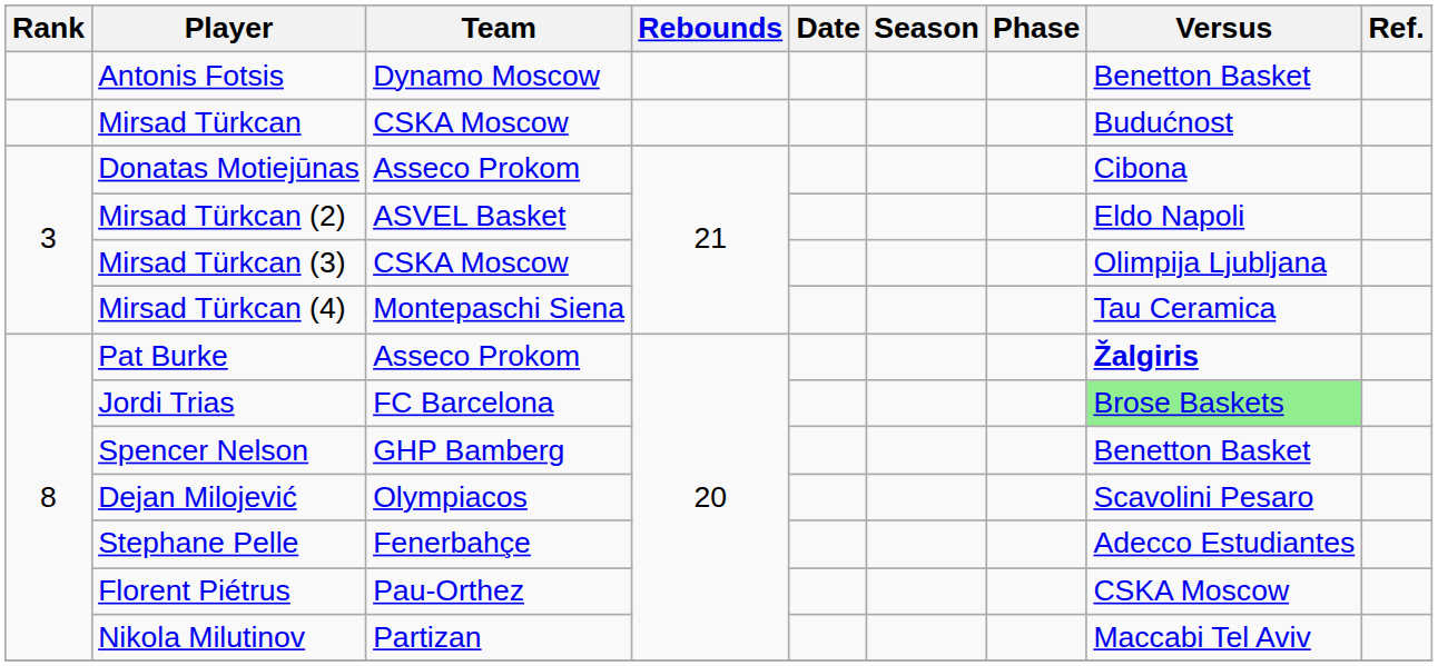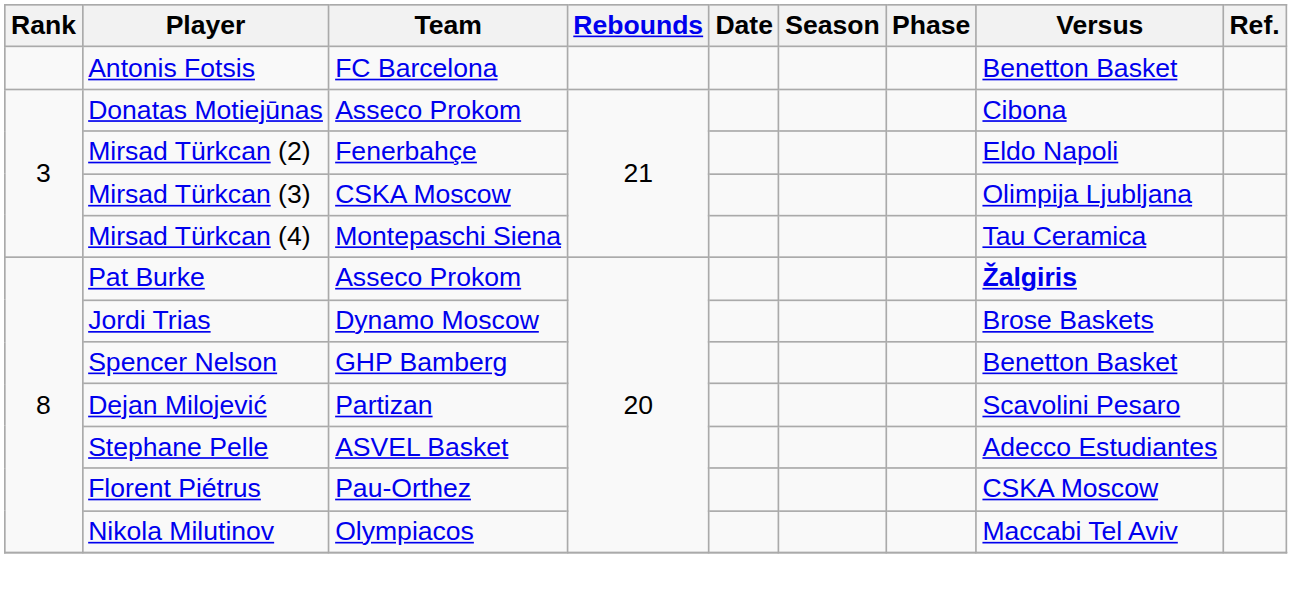 <table class="wikitable sortable">
 <tr>
 <th>Rank</th>
 <th>Player</th>
 <th>Team</th>
 <th><a href='#'>Rebounds</a></th>
 <th>Date</th>
 <th>Season</th>
 <th>Phase</th>
 <th>Versus</th>
 <th>Ref.</th>
 </tr>
 <tr>
 <td></td>
 <td> <a href='#'>Antonis Fotsis</a></td>
-<td> <a href='#'>Dynamo Moscow</a></td>
+<td> <a href='#'>FC Barcelona</a></td>
 <td></td>
 <td></td>
 <td></td>
 <td></td>
 <td> <a href='#'>Benetton Basket</a></td>
-<td></td>
-</tr>
-<tr>
-<td></td>
-<td> <a href='#'>Mirsad Türkcan</a></td>
-<td> <a href='#'>CSKA Moscow</a></td>
-<td></td>
-<td></td>
-<td></td>
-<td></td>
-<td> <a href='#'>Budućnost</a></td>
 <td></td>
 </tr>
 <tr>
 <td rowspan=4 style="text-align:center;">3</td>
 <td> <a href='#'>Donatas Motiejūnas</a></td>
 <td> <a href='#'>Asseco Prokom</a></td>
 <td rowspan=4 style="text-align:center;">21</td>
 <td></td>
 <td></td>
 <td></td>
 <td> <a href='#'>Cibona</a></td>
 <td></td>
 </tr>
 <tr>
 <td> <a href='#'>Mirsad Türkcan</a> (2)</td>
-<td> <a href='#'>ASVEL Basket</a></td>
+<td> <a href='#'>Fenerbahçe</a></td>
 <td></td>
 <td></td>
 <td></td>
 <td> <a href='#'>Eldo Napoli</a></td>
 <td></td>
 </tr>
 <tr>
 <td> <a href='#'>Mirsad Türkcan</a> (3)</td>
 <td> <a href='#'>CSKA Moscow</a></td>
 <td></td>
 <td></td>
 <td></td>
 <td> <a href='#'>Olimpija Ljubljana</a></td>
 <td></td>
 </tr>
 <tr>
 <td> <a href='#'>Mirsad Türkcan</a> (4)</td>
 <td> <a href='#'>Montepaschi Siena</a></td>
 <td></td>
 <td></td>
 <td></td>
 <td> <a href='#'>Tau Ceramica</a></td>
 <td></td>
 </tr>
 <tr>
 <td rowspan=7 style="text-align:center;">8</td>
 <td> <a href='#'>Pat Burke</a></td>
 <td> <a href='#'>Asseco Prokom</a></td>
 <td rowspan=7 style="text-align:center;">20</td>
 <td></td>
 <td></td>
 <td></td>
 <td><strong> <a href='#'>Žalgiris</a></strong></td>
 <td></td>
 </tr>
 <tr>
 <td> <a href='#'>Jordi Trias</a></td>
-<td> <a href='#'>FC Barcelona</a></td>
+<td> <a href='#'>Dynamo Moscow</a></td>
 <td></td>
 <td></td>
 <td></td>
-<td style="background: lightgreen;"> <a href='#'>Brose Baskets</a></td>
+<td> <a href='#'>Brose Baskets</a></td>
 <td></td>
 </tr>
 <tr>
 <td> <a href='#'>Spencer Nelson</a></td>
 <td> <a href='#'>GHP Bamberg</a></td>
 <td></td>
 <td></td>
 <td></td>
 <td> <a href='#'>Benetton Basket</a></td>
 <td></td>
 </tr>
 <tr>
 <td> <a href='#'>Dejan Milojević</a></td>
-<td> <a href='#'>Olympiacos</a></td>
+<td> <a href='#'>Partizan</a></td>
 <td></td>
 <td></td>
 <td></td>
 <td> <a href='#'>Scavolini Pesaro</a></td>
 <td></td>
 </tr>
 <tr>
 <td> <a href='#'>Stephane Pelle</a></td>
-<td> <a href='#'>Fenerbahçe</a></td>
+<td> <a href='#'>ASVEL Basket</a></td>
 <td></td>
 <td></td>
 <td></td>
 <td> <a href='#'>Adecco Estudiantes</a></td>
 <td></td>
 </tr>
 <tr>
 <td> <a href='#'>Florent Piétrus</a></td>
 <td> <a href='#'>Pau-Orthez</a></td>
 <td></td>
 <td></td>
 <td></td>
 <td> <a href='#'>CSKA Moscow</a></td>
 <td></td>
 </tr>
 <tr>
 <td> <a href='#'>Nikola Milutinov</a></td>
-<td> <a href='#'>Partizan</a></td>
+<td> <a href='#'>Olympiacos</a></td>
 <td></td>
 <td></td>
 <td></td>
 <td> <a href='#'>Maccabi Tel Aviv</a></td>
 <td></td>
 </tr>
 <tr>
 </tr>
 </table>
